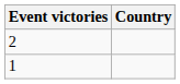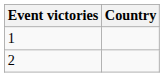 <table class="wikitable">
 <tr>
 <th>Event victories</th>
 <th>Country</th>
 </tr>
 <tr>
+<td>1</td>
+<td></td>
+</tr>
+<tr>
 <td>2</td>
 <td></td>
 </tr>
-<tr>
-<td>1</td>
-<td></td>
-</tr>
 </table>
